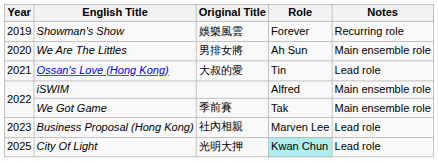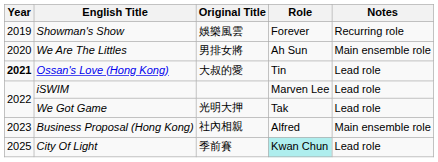 <table class="wikitable">
 <tr>
 <th>Year</th>
 <th>English Title</th>
 <th>Original Title</th>
 <th>Role</th>
 <th>Notes</th>
 </tr>
 <tr>
 <td>2019</td>
 <td><em>Showman's Show</em></td>
 <td>娛樂風雲</td>
 <td>Forever</td>
 <td>Recurring role</td>
 </tr>
 <tr>
 <td>2020</td>
 <td><em>We Are The Littles</em></td>
 <td>男排女將</td>
 <td>Ah Sun</td>
 <td>Main ensemble role</td>
 </tr>
 <tr>
-<td>2021</td>
+<td><strong>2021</strong></td>
 <td><em><a href='#'>Ossan's Love (Hong Kong)</a></em></td>
 <td>大叔的愛</td>
 <td>Tin</td>
 <td>Lead role</td>
 </tr>
 <tr>
 <td rowspan="2">2022</td>
 <td><em>iSWIM</em></td>
 <td></td>
-<td>Alfred</td>
-<td>Main ensemble role</td>
+<td>Marven Lee</td>
+<td>Lead role</td>
 </tr>
 <tr>
 <td><em>We Got Game</em></td>
-<td>季前賽</td>
+<td>光明大押</td>
 <td>Tak</td>
-<td>Main ensemble role</td>
+<td>Lead role</td>
 </tr>
 <tr>
 <td>2023</td>
 <td><em>Business Proposal (Hong Kong)</em></td>
 <td>社內相親</td>
-<td>Marven Lee</td>
-<td>Lead role</td>
+<td>Alfred</td>
+<td>Main ensemble role</td>
 </tr>
 <tr>
 <td>2025</td>
 <td><em>City Of Light</em></td>
-<td>光明大押</td>
+<td>季前賽</td>
 <td style="background: paleturquoise;">Kwan Chun</td>
 <td>Lead role</td>
 </tr>
 </table>
